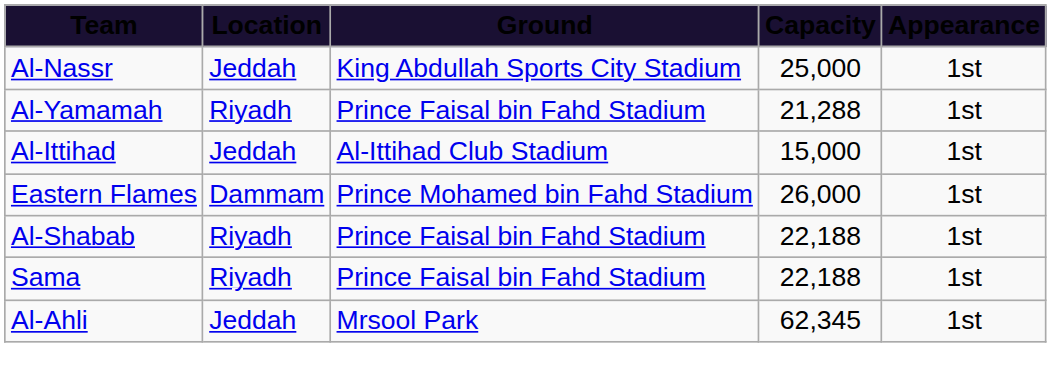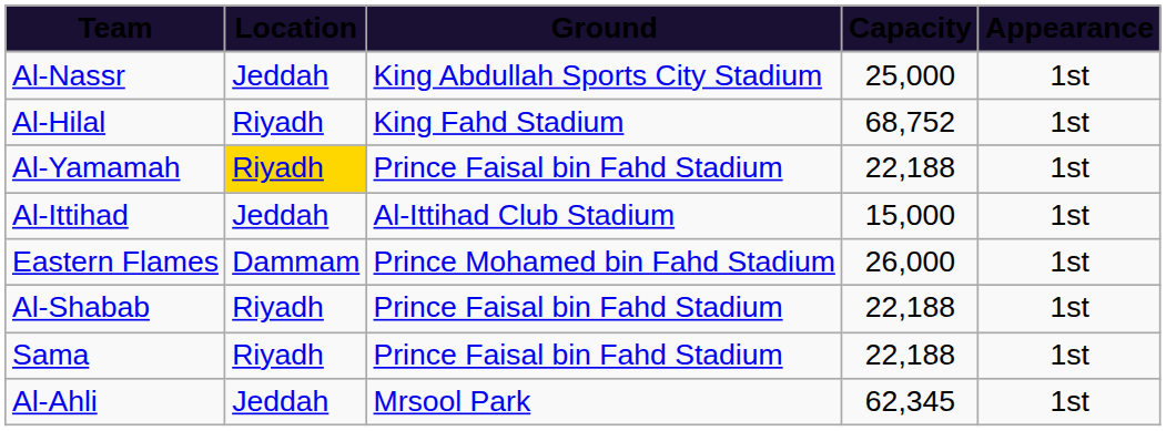 <table class="wikitable sortable">
 <tr>
 <th style="background-color:#1A1033;"><span>Team</span></th>
 <th style="background-color:#1A1033;"><span>Location</span></th>
 <th style="background-color:#1A1033;"><span>Ground</span></th>
 <th style="background-color:#1A1033;"><span>Capacity</span></th>
 <th data-sort-type=number style="background-color:#1A1033;"><span>Appearance</span></th>
 </tr>
 <tr>
 <td><a href='#'>Al-Nassr</a></td>
 <td><a href='#'>Jeddah</a></td>
 <td><a href='#'>King Abdullah Sports City Stadium</a></td>
 <td style="text-align:center">25,000</td>
 <td style="text-align:center">1st</td>
 </tr>
 <tr>
+<td><a href='#'>Al-Hilal</a></td>
+<td><a href='#'>Riyadh</a></td>
+<td><a href='#'>King Fahd Stadium</a></td>
+<td style="text-align:center">68,752</td>
+<td style="text-align:center">1st</td>
+</tr>
+<tr>
 <td><a href='#'>Al-Yamamah</a></td>
-<td><a href='#'>Riyadh</a></td>
+<td style="background: gold;"><a href='#'>Riyadh</a></td>
 <td><a href='#'>Prince Faisal bin Fahd Stadium</a></td>
-<td style="text-align:center">21,288</td>
+<td style="text-align:center">22,188</td>
 <td style="text-align:center">1st</td>
 </tr>
 <tr>
 <td><a href='#'>Al-Ittihad</a></td>
 <td><a href='#'>Jeddah</a></td>
 <td><a href='#'>Al-Ittihad Club Stadium</a></td>
 <td style="text-align:center">15,000</td>
 <td style="text-align:center">1st</td>
 </tr>
 <tr>
 <td><a href='#'>Eastern Flames</a></td>
 <td><a href='#'>Dammam</a></td>
 <td><a href='#'>Prince Mohamed bin Fahd Stadium</a></td>
 <td style="text-align:center">26,000</td>
 <td style="text-align:center">1st</td>
 </tr>
 <tr>
 <td><a href='#'>Al-Shabab</a></td>
 <td><a href='#'>Riyadh</a></td>
 <td><a href='#'>Prince Faisal bin Fahd Stadium</a></td>
 <td style="text-align:center">22,188</td>
 <td style="text-align:center">1st</td>
 </tr>
 <tr>
 <td><a href='#'>Sama</a></td>
 <td><a href='#'>Riyadh</a></td>
 <td><a href='#'>Prince Faisal bin Fahd Stadium</a></td>
 <td style="text-align:center">22,188</td>
 <td style="text-align:center">1st</td>
 </tr>
 <tr>
 <td><a href='#'>Al-Ahli</a></td>
 <td><a href='#'>Jeddah</a></td>
 <td><a href='#'>Mrsool Park</a></td>
 <td style="text-align:center">62,345</td>
 <td style="text-align:center">1st</td>
 </tr>
 </table>
